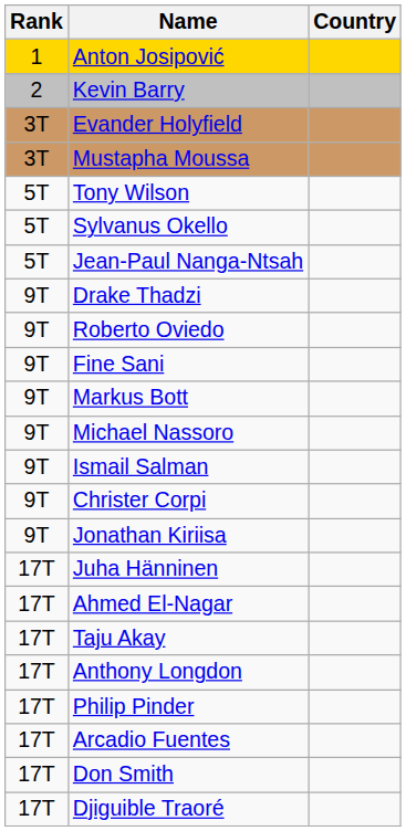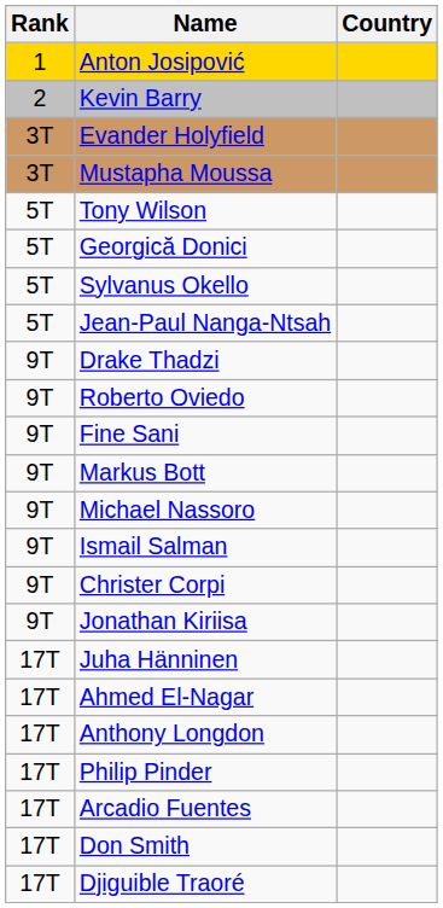 <table class="wikitable sortable" style="text-align:center">
 <tr>
 <th>Rank</th>
 <th>Name</th>
 <th>Country</th>
 </tr>
 <tr bgcolor=gold>
 <td>1</td>
 <td align="left"><a href='#'>Anton Josipović</a></td>
 <td align="left"></td>
 </tr>
 <tr bgcolor=silver>
 <td>2</td>
 <td align="left"><a href='#'>Kevin Barry</a></td>
 <td align="left"></td>
 </tr>
 <tr bgcolor=#CC9966>
 <td>3T</td>
 <td align="left"><a href='#'>Evander Holyfield</a></td>
 <td align="left"></td>
 </tr>
 <tr bgcolor=#CC9966>
 <td>3T</td>
 <td align="left"><a href='#'>Mustapha Moussa</a></td>
 <td align="left"></td>
 </tr>
 <tr>
 <td>5T</td>
 <td align="left"><a href='#'>Tony Wilson</a></td>
+<td align="left"></td>
+</tr>
+<tr>
+<td>5T</td>
+<td align="left"><a href='#'>Georgică Donici</a></td>
 <td align="left"></td>
 </tr>
 <tr>
 <td>5T</td>
 <td align="left"><a href='#'>Sylvanus Okello</a></td>
 <td align="left"></td>
 </tr>
 <tr>
 <td>5T</td>
 <td align="left"><a href='#'>Jean-Paul Nanga-Ntsah</a></td>
 <td align="left"></td>
 </tr>
 <tr>
 <td>9T</td>
 <td align="left"><a href='#'>Drake Thadzi</a></td>
 <td align="left"></td>
 </tr>
 <tr>
 <td>9T</td>
 <td align="left"><a href='#'>Roberto Oviedo</a></td>
 <td align="left"></td>
 </tr>
 <tr>
 <td>9T</td>
 <td align="left"><a href='#'>Fine Sani</a></td>
 <td align="left"></td>
 </tr>
 <tr>
 <td>9T</td>
 <td align="left"><a href='#'>Markus Bott</a></td>
 <td align="left"></td>
 </tr>
 <tr>
 <td>9T</td>
 <td align="left"><a href='#'>Michael Nassoro</a></td>
 <td align="left"></td>
 </tr>
 <tr>
 <td>9T</td>
 <td align="left"><a href='#'>Ismail Salman</a></td>
 <td align="left"></td>
 </tr>
 <tr>
 <td>9T</td>
 <td align="left"><a href='#'>Christer Corpi</a></td>
 <td align="left"></td>
 </tr>
 <tr>
 <td>9T</td>
 <td align="left"><a href='#'>Jonathan Kiriisa</a></td>
 <td align="left"></td>
 </tr>
 <tr>
 <td>17T</td>
 <td align="left"><a href='#'>Juha Hänninen</a></td>
 <td align="left"></td>
 </tr>
 <tr>
 <td>17T</td>
 <td align="left"><a href='#'>Ahmed El-Nagar</a></td>
 <td align="left"></td>
 </tr>
 <tr>
 <td>17T</td>
-<td align="left"><a href='#'>Taju Akay</a></td>
-<td align="left"></td>
-</tr>
-<tr>
-<td>17T</td>
 <td align="left"><a href='#'>Anthony Longdon</a></td>
 <td align="left"></td>
 </tr>
 <tr>
 <td>17T</td>
 <td align="left"><a href='#'>Philip Pinder</a></td>
 <td align="left"></td>
 </tr>
 <tr>
 <td>17T</td>
 <td align="left"><a href='#'>Arcadio Fuentes</a></td>
 <td align="left"></td>
 </tr>
 <tr>
 <td>17T</td>
 <td align="left"><a href='#'>Don Smith</a></td>
 <td align="left"></td>
 </tr>
 <tr>
 <td>17T</td>
 <td align="left"><a href='#'>Djiguible Traoré</a></td>
 <td align="left"></td>
 </tr>
 </table>
